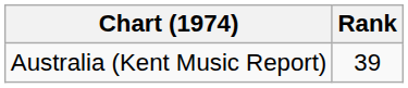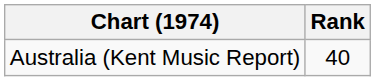 <table class="wikitable sortable">
 <tr>
 <th>Chart (1974)</th>
 <th>Rank</th>
 </tr>
 <tr>
 <td>Australia (Kent Music Report)</td>
-<td style="text-align:center;">39</td>
+<td style="text-align:center;">40</td>
 </tr>
 </table>
